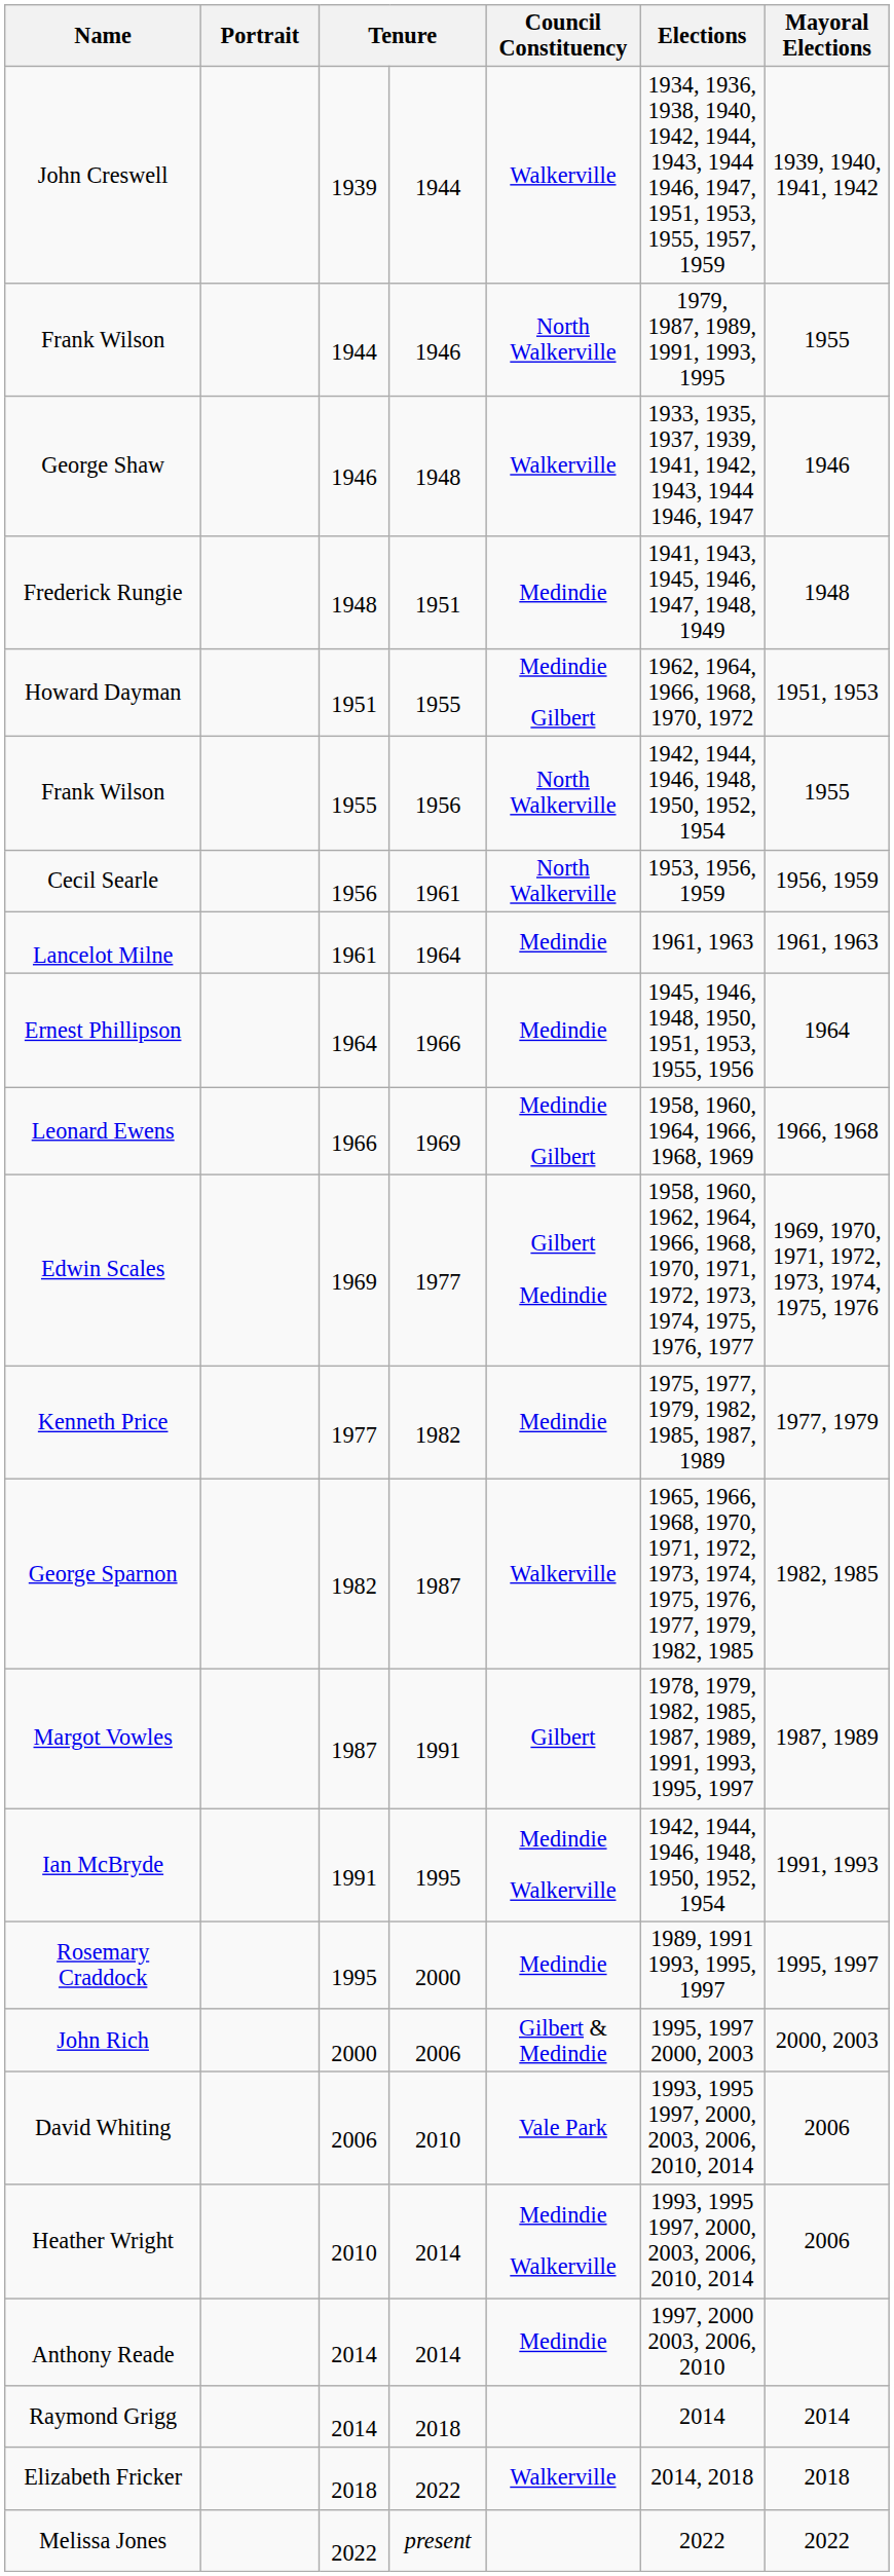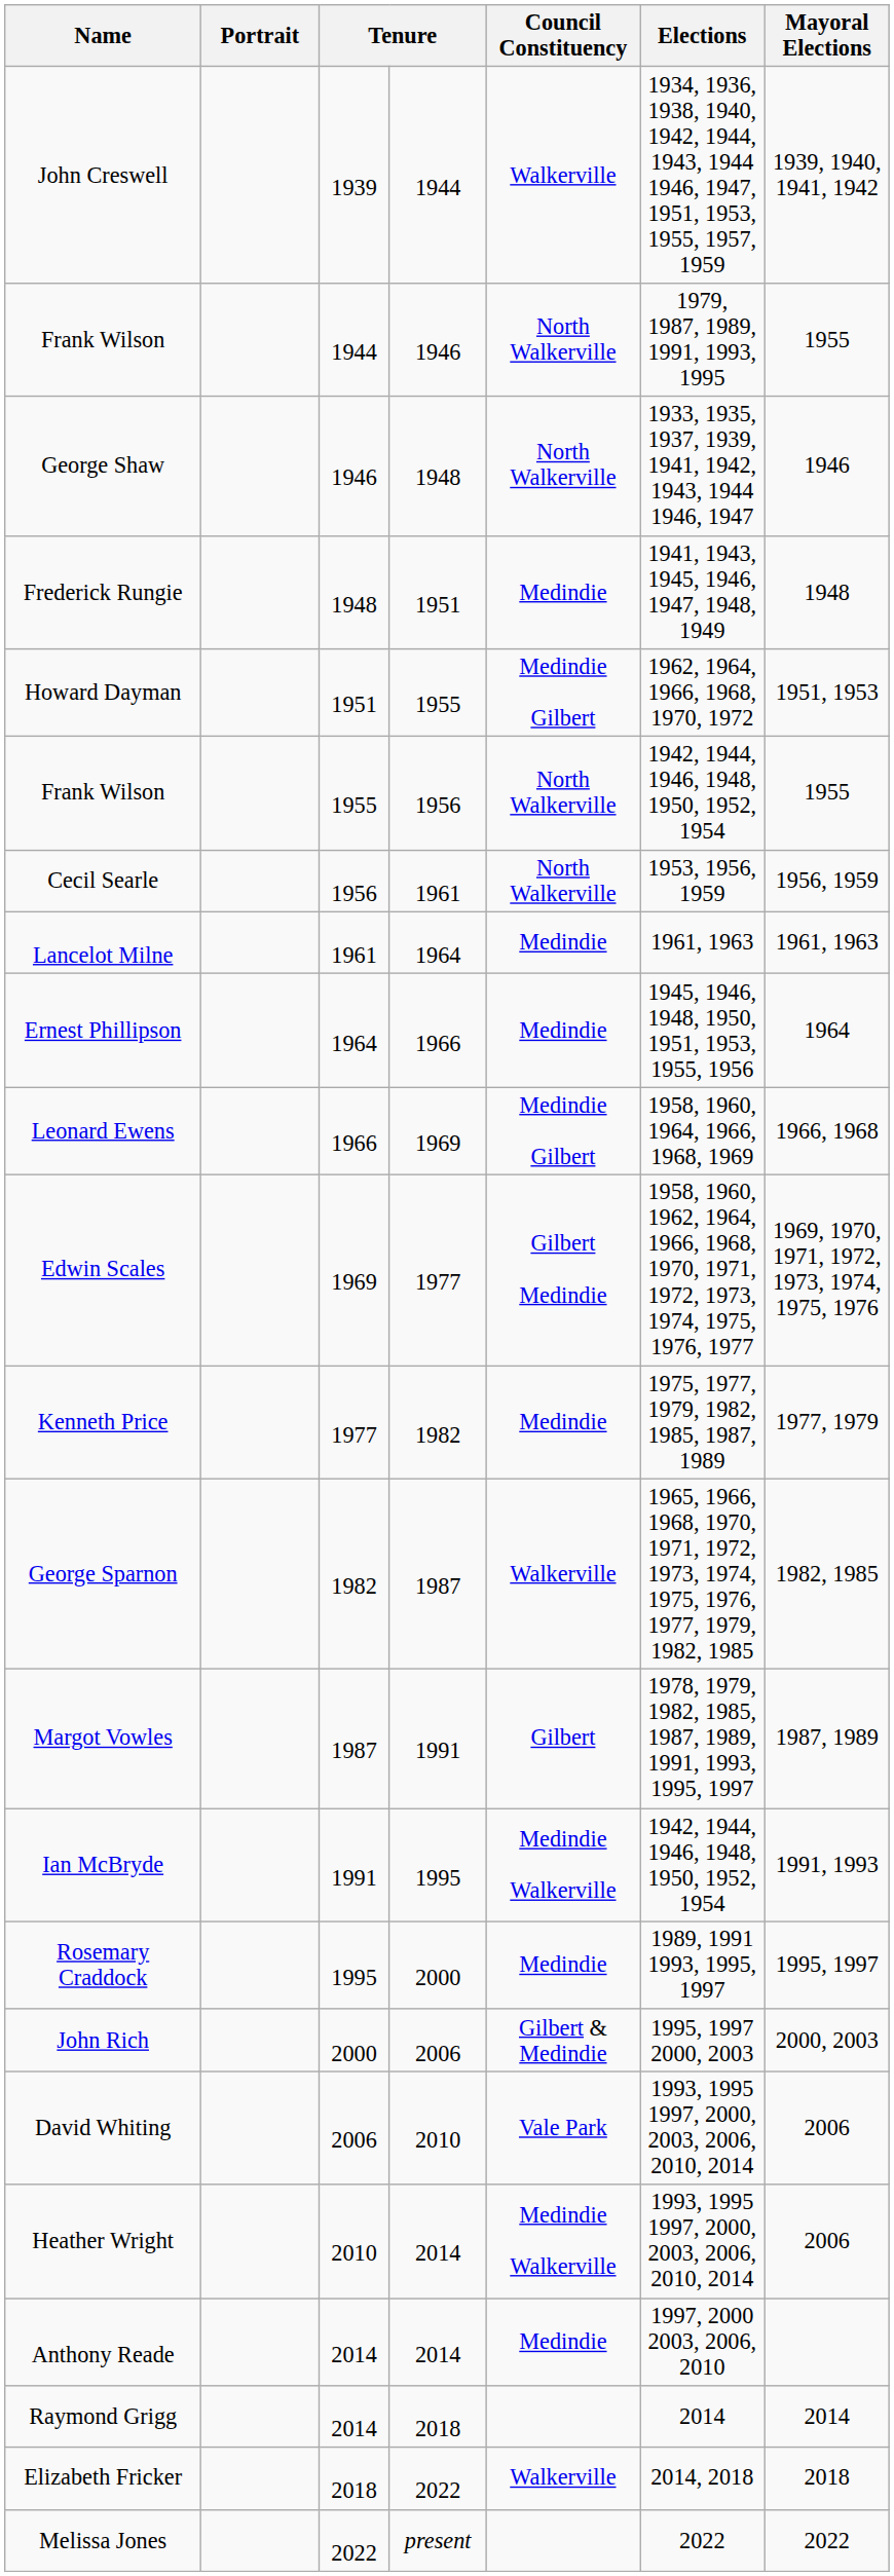 <table class="wikitable" style="text-align:center">
 <tr>
 <th width=130px>Name<br></th>
 <th width=75px>Portrait</th>
 <th colspan="2" width=110px>Tenure</th>
 <th width=100px>Council Constituency</th>
 <th width=80px>Elections</th>
 <th width=80px>Mayoral <br>Elections</th>
 </tr>
 <tr>
 <td align="center">John Creswell<br></td>
 <td></td>
 <td><br>1939</td>
 <td><br>1944</td>
 <td><a href='#'>Walkerville</a><br></td>
 <td>1934, 1936, <br>1938, 1940, <br>1942, 1944, <br>1943, 1944 <br>1946, 1947, <br>1951, 1953, <br>1955, 1957, <br> 1959</td>
 <td>1939, 1940, <br>1941, 1942</td>
 </tr>
 <tr>
 <td align="center">Frank Wilson<br></td>
 <td></td>
 <td><br>1944</td>
 <td><br>1946</td>
 <td><a href='#'>North Walkerville</a><br></td>
 <td>1979, <br>1987, 1989, <br>1991, 1993, <br>1995</td>
 <td>1955</td>
 </tr>
 <tr>
 <td align="center">George Shaw<br></td>
 <td></td>
 <td><br>1946</td>
 <td><br>1948</td>
-<td><a href='#'>Walkerville</a><br></td>
+<td><a href='#'>North Walkerville</a><br></td>
 <td>1933, 1935, <br>1937, 1939, <br>1941, 1942, <br>1943, 1944 <br>1946, 1947</td>
 <td>1946</td>
 </tr>
 <tr>
 <td align="center">Frederick Rungie<br></td>
 <td></td>
 <td><br>1948</td>
 <td><br>1951</td>
 <td><a href='#'>Medindie</a><br></td>
 <td>1941, 1943, <br>1945, 1946, <br>1947, 1948, <br>1949</td>
 <td>1948</td>
 </tr>
 <tr>
 <td align="center">Howard Dayman<br></td>
 <td></td>
 <td><br>1951</td>
 <td><br>1955</td>
 <td><a href='#'>Medindie</a><br> <br><a href='#'>Gilbert</a><br></td>
 <td>1962, 1964, <br>1966, 1968, <br>1970, 1972</td>
 <td>1951, 1953</td>
 </tr>
 <tr>
 <td align="center">Frank Wilson<br></td>
 <td></td>
 <td><br>1955</td>
 <td><br>1956</td>
 <td><a href='#'>North Walkerville</a><br></td>
 <td>1942, 1944, <br>1946, 1948, <br>1950, 1952, <br>1954</td>
 <td>1955</td>
 </tr>
 <tr>
 <td align="center">Cecil Searle<br></td>
 <td></td>
 <td><br>1956</td>
 <td><br>1961</td>
 <td><a href='#'>North Walkerville</a><br></td>
 <td>1953, 1956, <br>1959</td>
 <td>1956, 1959</td>
 </tr>
 <tr>
 <td align="center"><br><a href='#'>Lancelot Milne</a><br></td>
 <td></td>
 <td><br>1961</td>
 <td><br>1964</td>
 <td><a href='#'>Medindie</a><br></td>
 <td>1961, 1963</td>
 <td>1961, 1963</td>
 </tr>
 <tr>
 <td align="center"><a href='#'>Ernest Phillipson</a><br></td>
 <td></td>
 <td><br>1964</td>
 <td><br>1966</td>
 <td><a href='#'>Medindie</a><br></td>
 <td>1945, 1946, <br>1948, 1950, <br>1951, 1953, <br>1955, 1956</td>
 <td>1964</td>
 </tr>
 <tr>
 <td align="center"><a href='#'>Leonard Ewens</a><br></td>
 <td></td>
 <td><br>1966</td>
 <td><br>1969</td>
 <td><a href='#'>Medindie</a><br> <br><a href='#'>Gilbert</a><br></td>
 <td>1958, 1960, <br>1964, 1966, <br>1968, 1969</td>
 <td>1966, 1968</td>
 </tr>
 <tr>
 <td align="center"><a href='#'>Edwin Scales</a><br></td>
 <td></td>
 <td><br>1969</td>
 <td><br>1977</td>
 <td><a href='#'>Gilbert</a><br> <br><a href='#'>Medindie</a><br></td>
 <td>1958, 1960, <br>1962, 1964, <br>1966, 1968, <br>1970, 1971, <br>1972, 1973, <br>1974, 1975, <br>1976, 1977</td>
 <td>1969, 1970, <br>1971, 1972, <br>1973, 1974, <br>1975, 1976</td>
 </tr>
 <tr>
 <td align="center"><a href='#'>Kenneth Price</a><br></td>
 <td></td>
 <td><br>1977</td>
 <td><br>1982</td>
 <td><a href='#'>Medindie</a><br></td>
 <td>1975, 1977, <br>1979, 1982, <br>1985, 1987, <br>1989</td>
 <td>1977, 1979</td>
 </tr>
 <tr>
 <td align="center"><a href='#'>George Sparnon</a><br></td>
 <td></td>
 <td><br>1982</td>
 <td><br>1987</td>
 <td><a href='#'>Walkerville</a><br></td>
 <td>1965, 1966, <br>1968, 1970, <br>1971, 1972, <br>1973, 1974, <br>1975, 1976, <br>1977, 1979, <br>1982, 1985</td>
 <td>1982, 1985</td>
 </tr>
 <tr>
 <td align="center"><a href='#'>Margot Vowles</a><br></td>
 <td></td>
 <td><br>1987</td>
 <td><br>1991</td>
 <td><a href='#'>Gilbert</a><br></td>
 <td>1978, 1979, <br>1982, 1985, <br>1987, 1989, <br>1991, 1993, <br>1995, 1997</td>
 <td>1987, 1989</td>
 </tr>
 <tr>
 <td align="center"><a href='#'>Ian McBryde</a><br></td>
 <td></td>
 <td><br>1991</td>
 <td><br>1995</td>
 <td><a href='#'>Medindie</a><br> <br><a href='#'>Walkerville</a><br></td>
 <td>1942, 1944, <br>1946, 1948, <br>1950, 1952, <br>1954</td>
 <td>1991, 1993</td>
 </tr>
 <tr>
 <td align="center"><a href='#'>Rosemary Craddock</a><br></td>
 <td></td>
 <td><br>1995</td>
 <td><br>2000</td>
 <td><a href='#'>Medindie</a><br></td>
 <td>1989, 1991<br>1993, 1995, <br>1997</td>
 <td>1995, 1997</td>
 </tr>
 <tr>
 <td align="center"><a href='#'>John Rich</a></td>
 <td></td>
 <td><br>2000</td>
 <td><br>2006</td>
 <td><a href='#'>Gilbert</a> & <a href='#'>Medindie</a><br></td>
 <td>1995, 1997<br>2000, 2003</td>
 <td>2000, 2003</td>
 </tr>
 <tr>
 <td align="center">David Whiting<br></td>
 <td></td>
 <td><br>2006</td>
 <td><br>2010</td>
 <td><a href='#'>Vale Park</a><br></td>
 <td>1993, 1995<br>1997, 2000, <br>2003, 2006, <br>2010, 2014</td>
 <td>2006</td>
 </tr>
 <tr>
 <td align="center">Heather Wright<br></td>
 <td></td>
 <td><br>2010</td>
 <td><br>2014</td>
 <td><a href='#'>Medindie</a><br> <br><a href='#'>Walkerville</a><br></td>
 <td>1993, 1995<br>1997, 2000, <br>2003, 2006, <br>2010, 2014</td>
 <td>2006</td>
 </tr>
 <tr>
 <td align="center"><em></em><br>Anthony Reade<br></td>
 <td></td>
 <td><br>2014</td>
 <td><br>2014</td>
 <td><a href='#'>Medindie</a><br></td>
 <td>1997, 2000<br>2003, 2006, <br>2010</td>
 <td></td>
 </tr>
 <tr>
 <td align="center">Raymond Grigg<br></td>
 <td></td>
 <td><br>2014</td>
 <td><br>2018</td>
 <td></td>
 <td>2014</td>
 <td>2014</td>
 </tr>
 <tr>
 <td align="center">Elizabeth Fricker<br></td>
 <td></td>
 <td><br>2018</td>
 <td><br>2022</td>
 <td><a href='#'>Walkerville</a><br></td>
 <td>2014, 2018</td>
 <td>2018</td>
 </tr>
 <tr>
 <td align="center">Melissa Jones<br></td>
 <td></td>
 <td><br>2022</td>
 <td><em>present</em></td>
 <td></td>
 <td>2022</td>
 <td>2022</td>
 </tr>
 </table>
